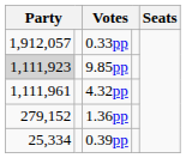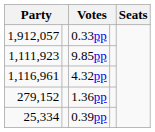 <table class=wikitable style="text-align:right;">
 <tr>
 <th colspan=2>Party</th>
 <th colspan=3>Votes</th>
 <th>Seats</th>
 </tr>
 <tr>
 <td>1,912,057</td>
 <td></td>
 <td> 0.33<a href='#'>pp</a></td>
 <td style="text-align:center;"></td>
 </tr>
 <tr>
-<td style="background: lightgrey;">1,111,923</td>
+<td>1,111,923</td>
 <td></td>
 <td> 9.85<a href='#'>pp</a></td>
 <td style="text-align:center;"></td>
 </tr>
 <tr>
-<td>1,111,961</td>
+<td>1,116,961</td>
 <td></td>
 <td> 4.32<a href='#'>pp</a></td>
 <td style="text-align:center;"></td>
 </tr>
 <tr>
 <td>279,152</td>
 <td></td>
 <td> 1.36<a href='#'>pp</a></td>
 <td style="text-align:center;"></td>
 </tr>
 <tr>
 <td>25,334</td>
 <td></td>
 <td> 0.39<a href='#'>pp</a></td>
 <td style="text-align:center;"></td>
 </tr>
 </table>
